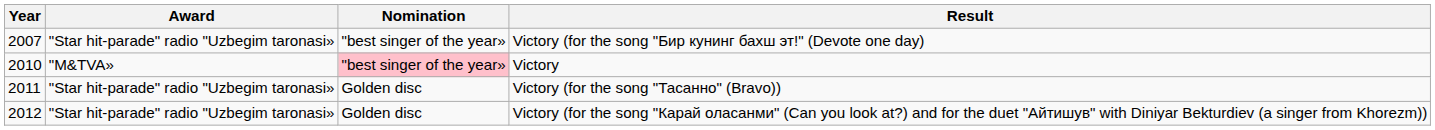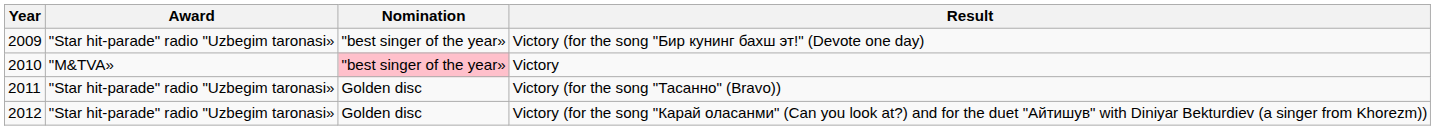 <table class="wikitable sortable">
 <tr>
 <th>Year</th>
 <th>Award</th>
 <th>Nomination</th>
 <th>Result</th>
 </tr>
 <tr>
-<td>2007</td>
+<td>2009</td>
 <td>"Star hit-parade" radio "Uzbegim taronasi»</td>
 <td>"best singer of the year»</td>
 <td>Victory (for the song "Бир кунинг бахш эт!" (Devote one day)</td>
 </tr>
 <tr>
 <td>2010</td>
 <td>"M&TVA»</td>
 <td style="background: pink;">"best singer of the year»</td>
 <td>Victory</td>
 </tr>
 <tr>
 <td>2011</td>
 <td>"Star hit-parade" radio "Uzbegim taronasi»</td>
 <td>Golden disc</td>
 <td>Victory (for the song "Тасанно" (Bravo))</td>
 </tr>
 <tr>
 <td>2012</td>
 <td>"Star hit-parade" radio "Uzbegim taronasi»</td>
 <td>Golden disc</td>
 <td>Victory (for the song "Карай оласанми" (Can you look at?) and for the duet "Айтишув" with Diniyar Bekturdiev (a singer from Khorezm))</td>
 </tr>
 </table>
